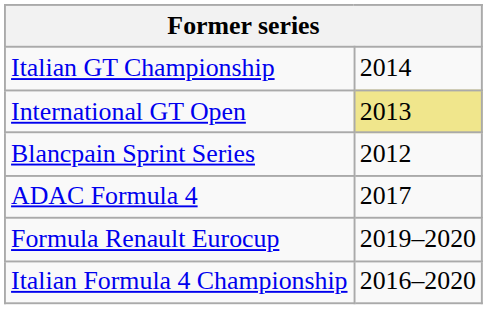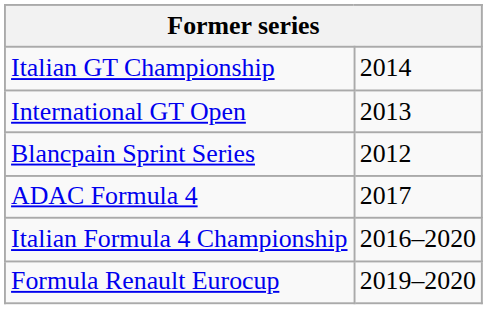 <table class="wikitable" border="1" style="font-size:85%;">
 <tr>
 <th colspan=2>Former series</th>
 </tr>
 <tr>
 <td><a href='#'>Italian GT Championship</a></td>
 <td>2014</td>
 </tr>
 <tr>
 <td><a href='#'>International GT Open</a></td>
-<td style="background: khaki;">2013</td>
+<td>2013</td>
 </tr>
 <tr>
 <td><a href='#'>Blancpain Sprint Series</a></td>
 <td>2012</td>
 </tr>
 <tr>
 <td><a href='#'>ADAC Formula 4</a></td>
 <td>2017</td>
 </tr>
 <tr>
+<td><a href='#'>Italian Formula 4 Championship</a></td>
+<td>2016–2020</td>
+</tr>
+<tr>
 <td><a href='#'>Formula Renault Eurocup</a></td>
 <td>2019–2020</td>
 </tr>
-<tr>
-<td><a href='#'>Italian Formula 4 Championship</a></td>
-<td>2016–2020</td>
-</tr>
 </table>
